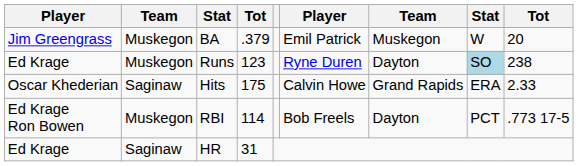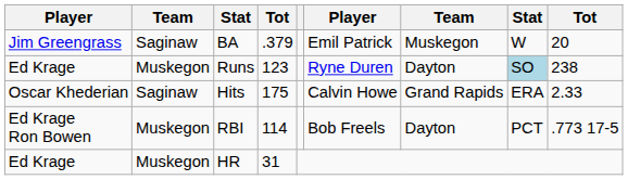 <table class="wikitable">
 <tr>
 <th>Player</th>
 <th>Team</th>
 <th>Stat</th>
 <th>Tot</th>
 <th></th>
 <th>Player</th>
 <th>Team</th>
 <th>Stat</th>
 <th>Tot</th>
 </tr>
 <tr>
 <td><a href='#'>Jim Greengrass</a></td>
-<td>Muskegon</td>
+<td>Saginaw</td>
 <td>BA</td>
 <td>.379</td>
 <td></td>
 <td>Emil Patrick</td>
 <td>Muskegon</td>
 <td>W</td>
 <td>20</td>
 </tr>
 <tr>
 <td>Ed Krage</td>
 <td>Muskegon</td>
 <td>Runs</td>
 <td>123</td>
 <td></td>
 <td><a href='#'>Ryne Duren</a></td>
 <td>Dayton</td>
 <td style="background: lightblue;">SO</td>
 <td>238</td>
 </tr>
 <tr>
 <td>Oscar Khederian</td>
 <td>Saginaw</td>
 <td>Hits</td>
 <td>175</td>
 <td></td>
 <td>Calvin Howe</td>
 <td>Grand Rapids</td>
 <td>ERA</td>
 <td>2.33</td>
 </tr>
 <tr>
 <td>Ed Krage<br>Ron Bowen</td>
 <td>Muskegon</td>
 <td>RBI</td>
 <td>114</td>
 <td></td>
 <td>Bob Freels</td>
 <td>Dayton</td>
 <td>PCT</td>
 <td>.773 17-5</td>
 </tr>
 <tr>
 <td>Ed Krage</td>
-<td>Saginaw</td>
+<td>Muskegon</td>
 <td>HR</td>
 <td>31</td>
 </tr>
 </table>
